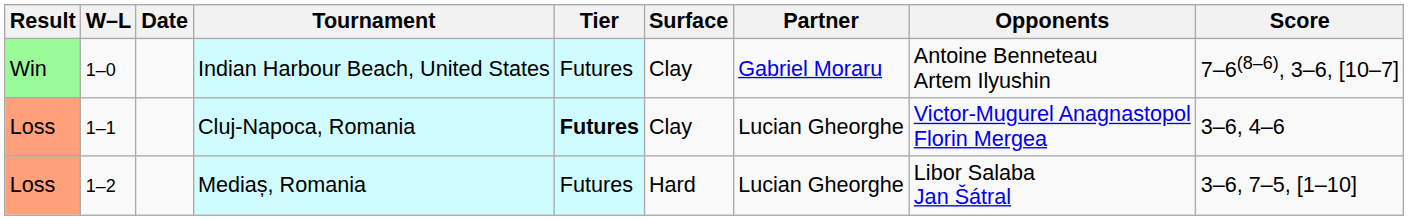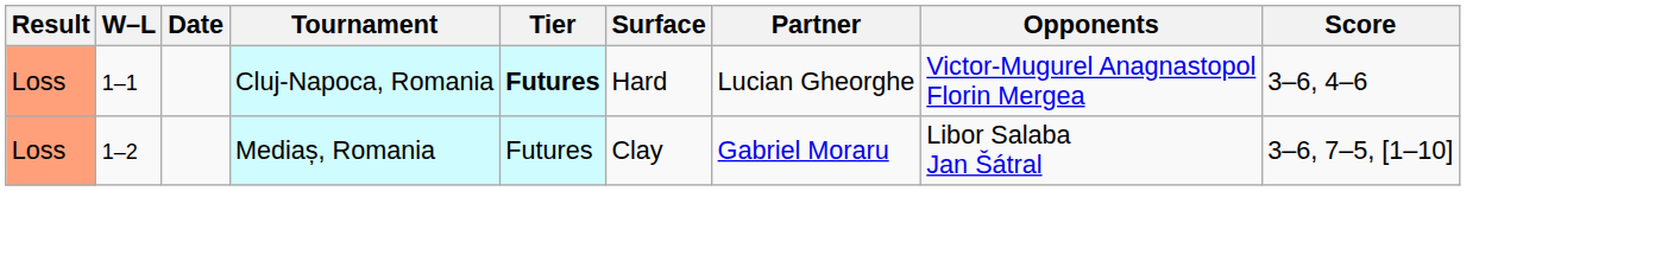 <table class="sortable wikitable">
 <tr>
 <th>Result</th>
 <th class="unsortable">W–L</th>
 <th>Date</th>
 <th>Tournament</th>
 <th>Tier</th>
 <th>Surface</th>
 <th>Partner</th>
 <th>Opponents</th>
 <th class="unsortable">Score</th>
 </tr>
 <tr>
-<td bgcolor=98fb98>Win</td>
-<td><small>1–0</small></td>
-<td></td>
-<td bgcolor=cffcff>Indian Harbour Beach, United States</td>
-<td bgcolor=cffcff>Futures</td>
-<td>Clay</td>
-<td> <a href='#'>Gabriel Moraru</a></td>
-<td> Antoine Benneteau<br> Artem Ilyushin</td>
-<td>7–6<sup>(8–6)</sup>, 3–6, [10–7]</td>
-</tr>
-<tr>
 <td bgcolor=ffa07a>Loss</td>
 <td><small>1–1</small></td>
 <td></td>
 <td bgcolor=cffcff>Cluj-Napoca, Romania</td>
 <td bgcolor=cffcff><strong>Futures</strong></td>
-<td>Clay</td>
+<td>Hard</td>
 <td> Lucian Gheorghe</td>
 <td> <a href='#'>Victor-Mugurel Anagnastopol</a><br> <a href='#'>Florin Mergea</a></td>
 <td>3–6, 4–6</td>
 </tr>
 <tr>
 <td bgcolor=ffa07a>Loss</td>
 <td><small>1–2</small></td>
 <td></td>
 <td bgcolor=cffcff>Mediaș, Romania</td>
 <td bgcolor=cffcff>Futures</td>
-<td>Hard</td>
-<td> Lucian Gheorghe</td>
+<td>Clay</td>
+<td> <a href='#'>Gabriel Moraru</a></td>
 <td> Libor Salaba<br> <a href='#'>Jan Šátral</a></td>
 <td>3–6, 7–5, [1–10]</td>
 </tr>
 </table>
